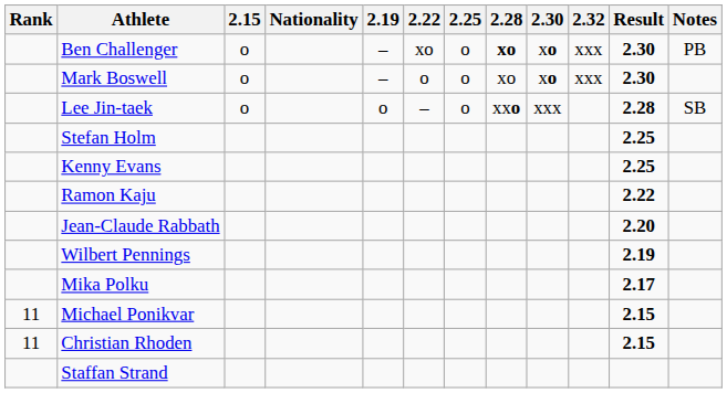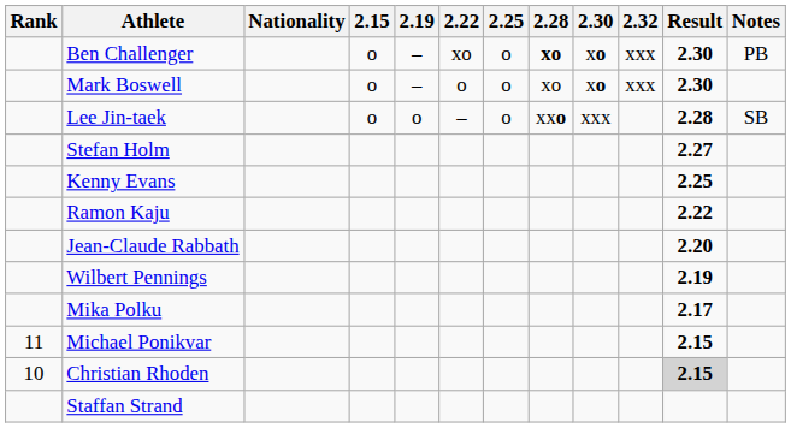 <table class="wikitable sortable" style="text-align:center">
 <tr>
 <th>Rank</th>
 <th>Athlete</th>
+<th>Nationality</th>
 <th>2.15</th>
-<th>Nationality</th>
 <th>2.19</th>
 <th>2.22</th>
 <th>2.25</th>
 <th>2.28</th>
 <th>2.30</th>
 <th>2.32</th>
 <th>Result</th>
 <th>Notes</th>
 </tr>
 <tr>
 <td></td>
 <td align=left><a href='#'>Ben Challenger</a></td>
+<td align=left></td>
 <td>o</td>
-<td align=left></td>
 <td>–</td>
 <td>xo</td>
 <td>o</td>
 <td><strong>xo</strong></td>
 <td>x<strong>o</strong></td>
 <td>xxx</td>
 <td><strong>2.30</strong></td>
 <td>PB</td>
 </tr>
 <tr>
 <td></td>
 <td align=left><a href='#'>Mark Boswell</a></td>
+<td align=left></td>
 <td>o</td>
-<td align=left></td>
 <td>–</td>
 <td>o</td>
 <td>o</td>
 <td>xo</td>
 <td>x<strong>o</strong></td>
 <td>xxx</td>
 <td><strong>2.30</strong></td>
 <td></td>
 </tr>
 <tr>
 <td></td>
 <td align=left><a href='#'>Lee Jin-taek</a></td>
+<td align=left></td>
 <td>o</td>
-<td align=left></td>
 <td>o</td>
 <td>–</td>
 <td>o</td>
 <td>xx<strong>o</strong></td>
 <td>xxx</td>
 <td></td>
 <td><strong>2.28</strong></td>
 <td>SB</td>
 </tr>
 <tr>
 <td></td>
 <td align=left><a href='#'>Stefan Holm</a></td>
-<td></td>
 <td align=left></td>
 <td></td>
 <td></td>
 <td></td>
 <td></td>
 <td></td>
 <td></td>
-<td><strong>2.25</strong></td>
+<td></td>
+<td><strong>2.27</strong></td>
 <td></td>
 </tr>
 <tr>
 <td></td>
 <td align=left><a href='#'>Kenny Evans</a></td>
+<td align=left></td>
 <td></td>
-<td align=left></td>
 <td></td>
 <td></td>
 <td></td>
 <td></td>
 <td></td>
 <td></td>
 <td><strong>2.25</strong></td>
 <td></td>
 </tr>
 <tr>
 <td></td>
 <td align=left><a href='#'>Ramon Kaju</a></td>
+<td align=left></td>
 <td></td>
-<td align=left></td>
 <td></td>
 <td></td>
 <td></td>
 <td></td>
 <td></td>
 <td></td>
 <td><strong>2.22</strong></td>
 <td></td>
 </tr>
 <tr>
 <td></td>
 <td align=left><a href='#'>Jean-Claude Rabbath</a></td>
+<td align=left></td>
 <td></td>
-<td align=left></td>
 <td></td>
 <td></td>
 <td></td>
 <td></td>
 <td></td>
 <td></td>
 <td><strong>2.20</strong></td>
 <td></td>
 </tr>
 <tr>
 <td></td>
 <td align=left><a href='#'>Wilbert Pennings</a></td>
+<td align=left></td>
 <td></td>
-<td align=left></td>
 <td></td>
 <td></td>
 <td></td>
 <td></td>
 <td></td>
 <td></td>
 <td><strong>2.19</strong></td>
 <td></td>
 </tr>
 <tr>
 <td></td>
 <td align=left><a href='#'>Mika Polku</a></td>
+<td align=left></td>
 <td></td>
-<td align=left></td>
 <td></td>
 <td></td>
 <td></td>
 <td></td>
 <td></td>
 <td></td>
 <td><strong>2.17</strong></td>
 <td></td>
 </tr>
 <tr>
 <td>11</td>
 <td align=left><a href='#'>Michael Ponikvar</a></td>
+<td align=left></td>
 <td></td>
-<td align=left></td>
 <td></td>
 <td></td>
 <td></td>
 <td></td>
 <td></td>
 <td></td>
 <td><strong>2.15</strong></td>
 <td></td>
 </tr>
 <tr>
-<td>11</td>
+<td>10</td>
 <td align=left><a href='#'>Christian Rhoden</a></td>
-<td></td>
 <td align=left></td>
 <td></td>
 <td></td>
 <td></td>
 <td></td>
 <td></td>
 <td></td>
-<td><strong>2.15</strong></td>
+<td></td>
+<td style="background: lightgrey;"><strong>2.15</strong></td>
 <td></td>
 </tr>
 <tr>
 <td></td>
 <td align=left><a href='#'>Staffan Strand</a></td>
+<td align=left></td>
 <td></td>
-<td align=left></td>
 <td></td>
 <td></td>
 <td></td>
 <td></td>
 <td></td>
 <td></td>
 <td><strong></strong></td>
 <td></td>
 </tr>
 </table>
